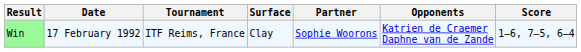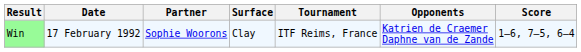 <table class="sortable wikitable">
 <tr>
 <th>Result</th>
 <th>Date</th>
+<th>Partner</th>
+<th>Surface</th>
 <th>Tournament</th>
-<th>Surface</th>
-<th>Partner</th>
 <th>Opponents</th>
 <th>Score</th>
 </tr>
 <tr style="background:#f0f8ff;">
 <td bgcolor="98FB98">Win</td>
 <td>17 February 1992</td>
+<td> <a href='#'>Sophie Woorons</a></td>
+<td>Clay</td>
 <td>ITF Reims, France</td>
-<td>Clay</td>
-<td> <a href='#'>Sophie Woorons</a></td>
 <td> <a href='#'>Katrien de Craemer</a> <br>  <a href='#'>Daphne van de Zande</a></td>
 <td>1–6, 7–5, 6–4</td>
 </tr>
 </table>
